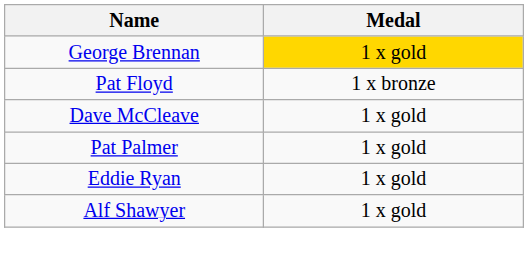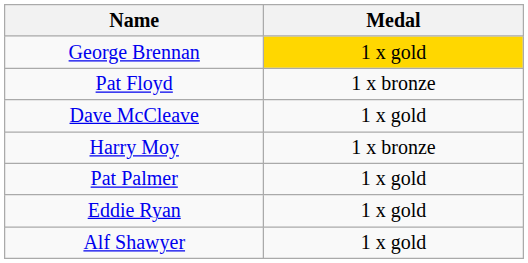 <table class="wikitable" style="text-align: center">
 <tr>
 <th width=200>Name</th>
 <th width=200>Medal</th>
 </tr>
 <tr>
 <td><a href='#'>George Brennan</a></td>
 <td style="background: gold;">1 x gold</td>
 </tr>
 <tr>
 <td><a href='#'>Pat Floyd</a></td>
 <td>1 x bronze</td>
 </tr>
 <tr>
 <td><a href='#'>Dave McCleave</a></td>
 <td>1 x gold</td>
 </tr>
 <tr>
+<td><a href='#'>Harry Moy</a></td>
+<td>1 x bronze</td>
+</tr>
+<tr>
 <td><a href='#'>Pat Palmer</a></td>
 <td>1 x gold</td>
 </tr>
 <tr>
 <td><a href='#'>Eddie Ryan</a></td>
 <td>1 x gold</td>
 </tr>
 <tr>
 <td><a href='#'>Alf Shawyer</a></td>
 <td>1 x gold</td>
 </tr>
 </table>
